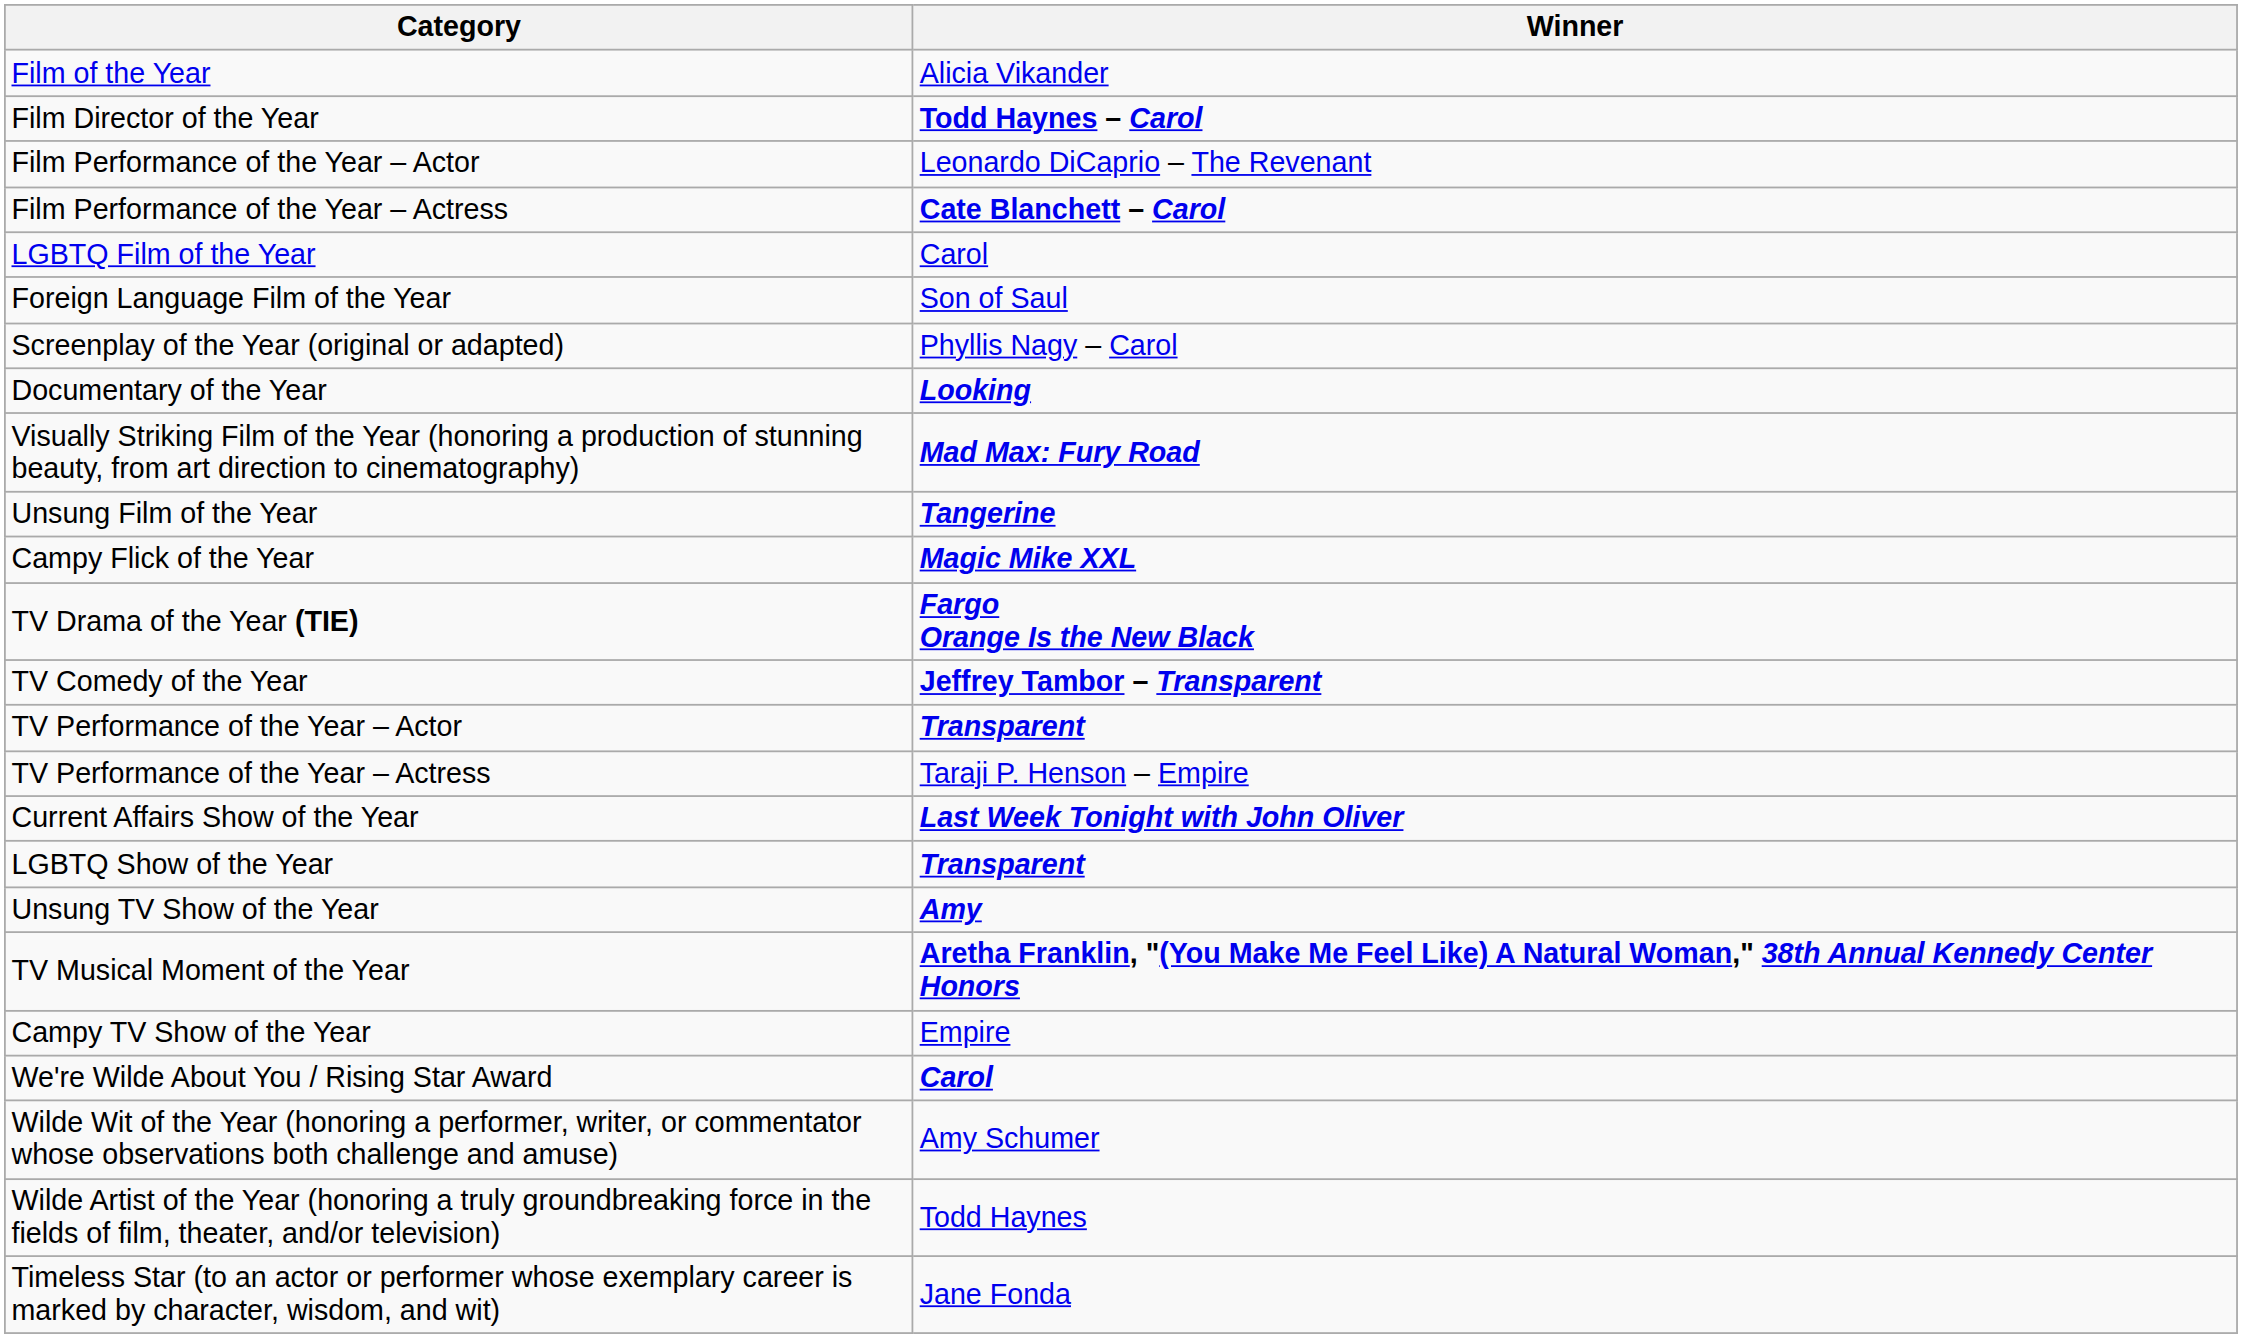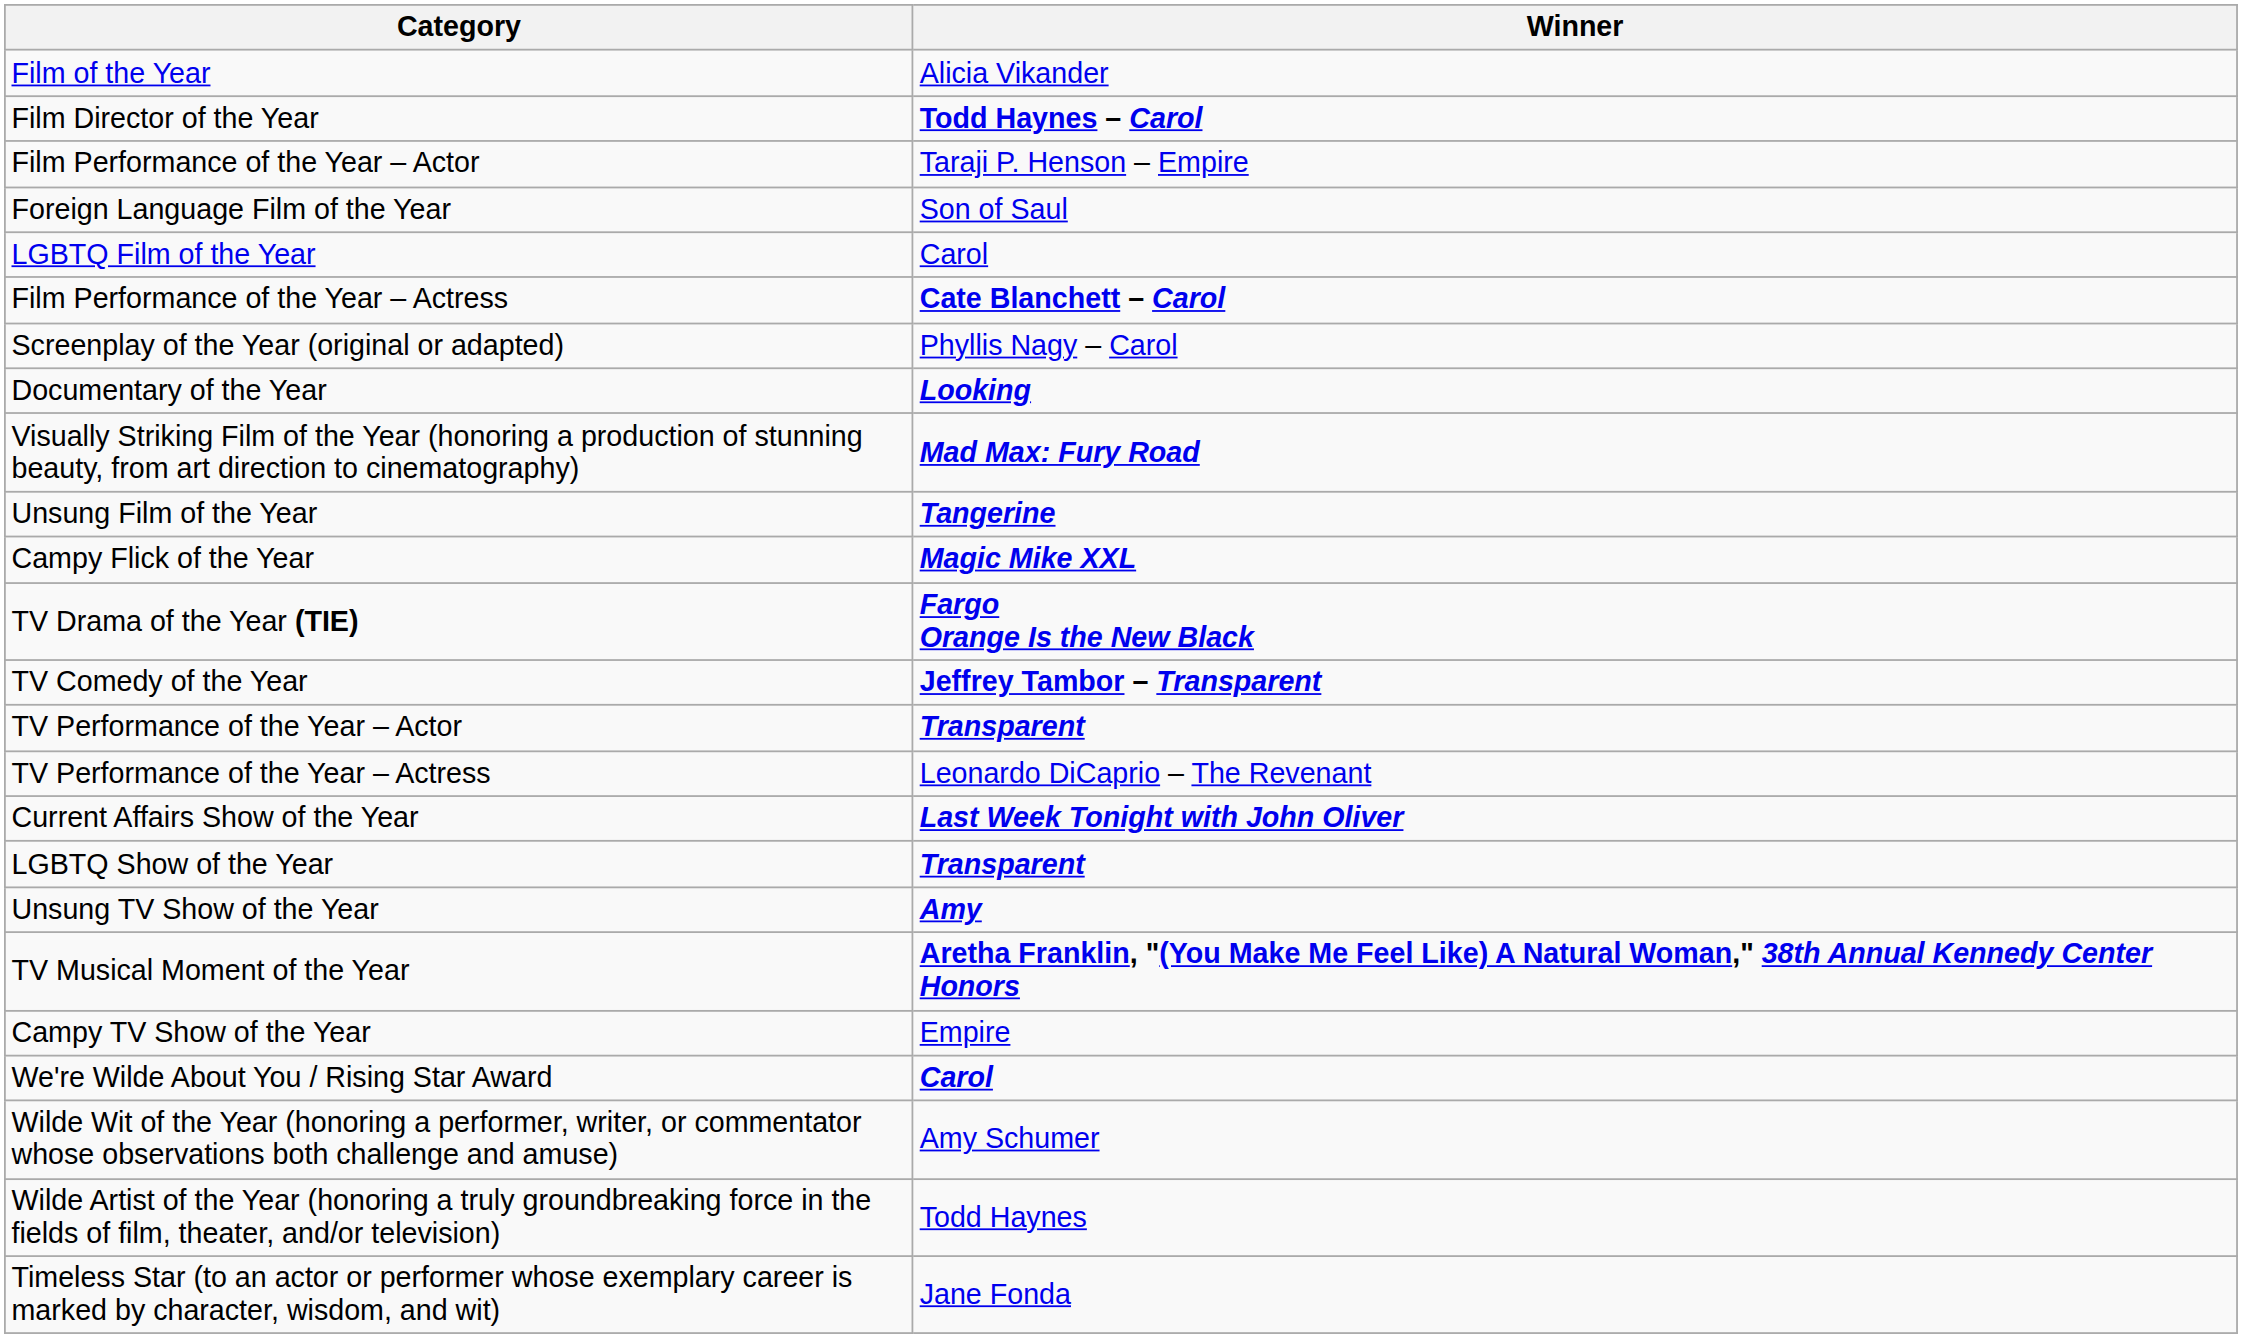 <table class="wikitable">
 <tr>
 <th width="500">Category</th>
 <th>Winner</th>
 </tr>
 <tr>
 <td><a href='#'>Film of the Year</a></td>
 <td></strong><a href='#'>Alicia Vikander</a><strong></td>
 </tr>
 <tr>
 <td>Film Director of the Year</td>
 <td><strong><a href='#'>Todd Haynes</a> – <em><a href='#'>Carol</a><strong><em></td>
 </tr>
 <tr>
 <td>Film Performance of the Year – Actor</td>
-<td></strong><a href='#'>Leonardo DiCaprio</a> – </em><a href='#'>The Revenant</a></em></strong></td>
+<td></strong><a href='#'>Taraji P. Henson</a> – </em><a href='#'>Empire</a></em></strong></td>
 </tr>
 <tr>
-<td>Film Performance of the Year – Actress</td>
-<td><strong><a href='#'>Cate Blanchett</a> – <em><a href='#'>Carol</a><strong><em></td>
+<td>Foreign Language Film of the Year</td>
+<td></em></strong><a href='#'>Son of Saul</a><strong><em></td>
 </tr>
 <tr>
 <td><a href='#'>LGBTQ Film of the Year</a></td>
 <td></em></strong><a href='#'>Carol</a><strong><em></td>
 </tr>
 <tr>
-<td>Foreign Language Film of the Year</td>
-<td></em></strong><a href='#'>Son of Saul</a><strong><em></td>
+<td>Film Performance of the Year – Actress</td>
+<td><strong><a href='#'>Cate Blanchett</a> – <em><a href='#'>Carol</a><strong><em></td>
 </tr>
 <tr>
 <td>Screenplay of the Year (original or adapted)</td>
 <td></strong><a href='#'>Phyllis Nagy</a> – </em><a href='#'>Carol</a></em></strong></td>
 </tr>
 <tr>
 <td>Documentary of the Year</td>
 <td><strong><em><a href='#'>Looking</a></em></strong></td>
 </tr>
 <tr>
 <td>Visually Striking Film of the Year (honoring a production of stunning beauty, from art direction to cinematography)</td>
 <td><strong><em><a href='#'>Mad Max: Fury Road</a></em></strong></td>
 </tr>
 <tr>
 <td>Unsung Film of the Year</td>
 <td><strong><em><a href='#'>Tangerine</a></em></strong></td>
 </tr>
 <tr>
 <td>Campy Flick of the Year</td>
 <td><strong><em><a href='#'>Magic Mike XXL</a></em></strong></td>
 </tr>
 <tr>
 <td>TV Drama of the Year <strong>(TIE)</strong></td>
 <td><strong><em><a href='#'>Fargo</a></em></strong> <br> <strong><em><a href='#'>Orange Is the New Black</a></em></strong></td>
 </tr>
 <tr>
 <td>TV Comedy of the Year</td>
 <td><strong><a href='#'>Jeffrey Tambor</a> – <em><a href='#'>Transparent</a><strong><em></td>
 </tr>
 <tr>
 <td>TV Performance of the Year – Actor</td>
 <td><strong><em><a href='#'>Transparent</a></em></strong></td>
 </tr>
 <tr>
 <td>TV Performance of the Year – Actress</td>
-<td></strong><a href='#'>Taraji P. Henson</a> – </em><a href='#'>Empire</a></em></strong></td>
+<td></strong><a href='#'>Leonardo DiCaprio</a> – </em><a href='#'>The Revenant</a></em></strong></td>
 </tr>
 <tr>
 <td>Current Affairs Show of the Year</td>
 <td><strong><em><a href='#'>Last Week Tonight with John Oliver</a></em></strong></td>
 </tr>
 <tr>
 <td>LGBTQ Show of the Year</td>
 <td><strong><em><a href='#'>Transparent</a></em></strong></td>
 </tr>
 <tr>
 <td>Unsung TV Show of the Year</td>
 <td><strong><em><a href='#'>Amy</a></em></strong></td>
 </tr>
 <tr>
 <td>TV Musical Moment of the Year</td>
 <td><strong><a href='#'>Aretha Franklin</a>, "<a href='#'>(You Make Me Feel Like) A Natural Woman</a>," <em><a href='#'>38th Annual Kennedy Center Honors</a><strong><em></td>
 </tr>
 <tr>
 <td>Campy TV Show of the Year</td>
 <td></em></strong><a href='#'>Empire</a><strong><em></td>
 </tr>
 <tr>
 <td>We're Wilde About You / Rising Star Award</td>
 <td><strong><em><a href='#'>Carol</a></em></strong></td>
 </tr>
 <tr>
 <td>Wilde Wit of the Year (honoring a performer, writer, or commentator whose observations both challenge and amuse)</td>
 <td></strong><a href='#'>Amy Schumer</a><strong></td>
 </tr>
 <tr>
 <td>Wilde Artist of the Year (honoring a truly groundbreaking force in the fields of film, theater, and/or television)</td>
 <td></strong><a href='#'>Todd Haynes</a><strong></td>
 </tr>
 <tr>
 <td>Timeless Star (to an actor or performer whose exemplary career is marked by character, wisdom, and wit)</td>
 <td></strong><a href='#'>Jane Fonda</a><strong></td>
 </tr>
 </table>
